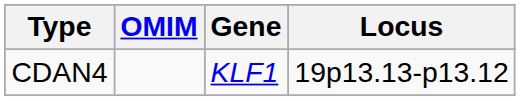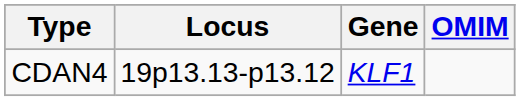 <table class="wikitable">
 <tr>
 <th>Type</th>
+<th>Locus</th>
+<th>Gene</th>
 <th><a href='#'>OMIM</a></th>
-<th>Gene</th>
-<th>Locus</th>
 </tr>
 <tr>
 <td>CDAN4</td>
+<td>19p13.13-p13.12</td>
+<td><em><a href='#'>KLF1</a></em></td>
 <td></td>
-<td><em><a href='#'>KLF1</a></em></td>
-<td>19p13.13-p13.12</td>
 </tr>
 </table>
